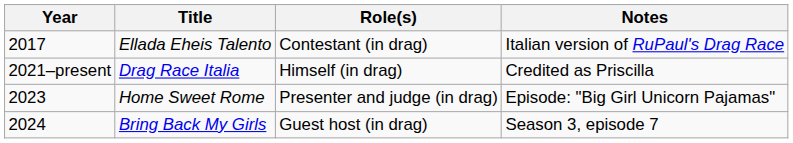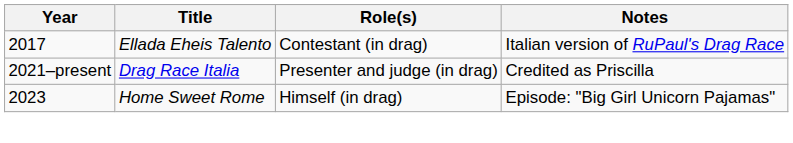 <table class="wikitable plainrowheaders sortable">
 <tr>
 <th scope="col">Year</th>
 <th scope="col">Title</th>
 <th scope="col">Role(s)</th>
 <th scope="col" class="unsortable">Notes</th>
 </tr>
 <tr>
 <td>2017</td>
 <td><em>Ellada Eheis Talento</em></td>
 <td>Contestant (in drag)</td>
 <td>Italian version of <em><a href='#'>RuPaul's Drag Race</a></em></td>
 </tr>
 <tr>
 <td>2021–present</td>
 <td><em><a href='#'>Drag Race Italia</a></em></td>
-<td>Himself (in drag)</td>
+<td>Presenter and judge (in drag)</td>
 <td>Credited as Priscilla</td>
 </tr>
 <tr>
 <td>2023</td>
 <td><em>Home Sweet Rome</em></td>
-<td>Presenter and judge (in drag)</td>
+<td>Himself (in drag)</td>
 <td>Episode: "Big Girl Unicorn Pajamas"</td>
 </tr>
-<tr>
-<td>2024</td>
-<td><em><a href='#'>Bring Back My Girls</a></em></td>
-<td>Guest host (in drag)</td>
-<td>Season 3, episode 7</td>
-</tr>
 </table>
